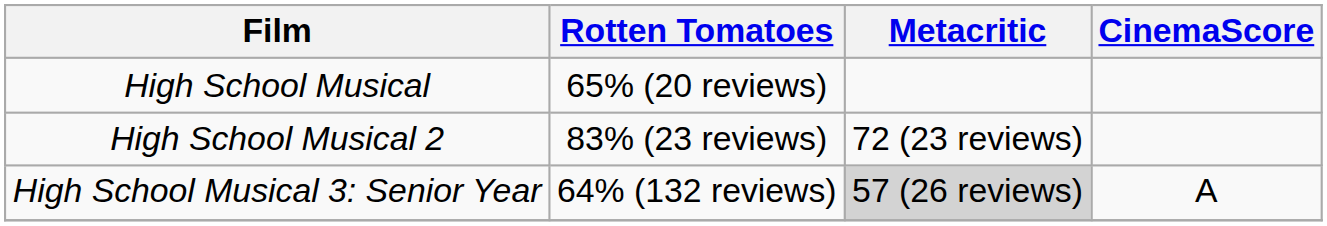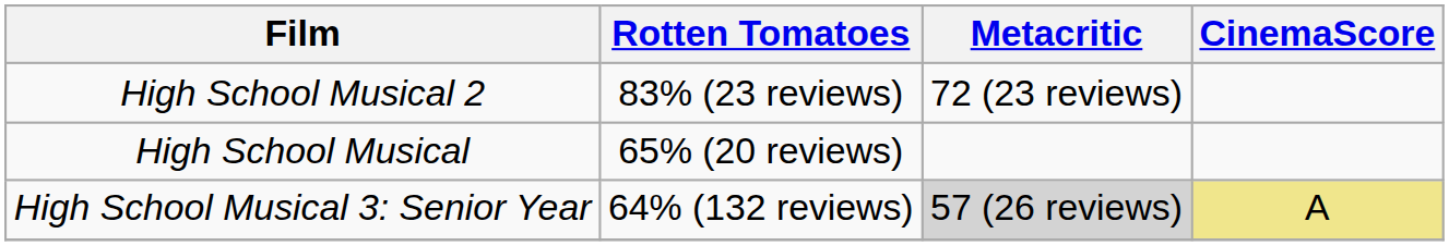 <table class="wikitable" style="text-align: center;">
 <tr>
 <th>Film</th>
 <th><a href='#'>Rotten Tomatoes</a></th>
 <th><a href='#'>Metacritic</a></th>
 <th><a href='#'>CinemaScore</a></th>
 </tr>
 <tr>
+<td><em>High School Musical 2</em></td>
+<td>83% (23 reviews)</td>
+<td>72 (23 reviews)</td>
+<td></td>
+</tr>
+<tr>
 <td><em>High School Musical</em></td>
 <td>65% (20 reviews)</td>
 <td></td>
 <td></td>
 </tr>
 <tr>
-<td><em>High School Musical 2</em></td>
-<td>83% (23 reviews)</td>
-<td>72 (23 reviews)</td>
-<td></td>
-</tr>
-<tr>
 <td><em>High School Musical 3: Senior Year</em></td>
 <td>64% (132 reviews)</td>
 <td style="background: lightgrey;">57 (26 reviews)</td>
-<td>A</td>
+<td style="background: khaki;">A</td>
 </tr>
 <tr>
 </tr>
 </table>
